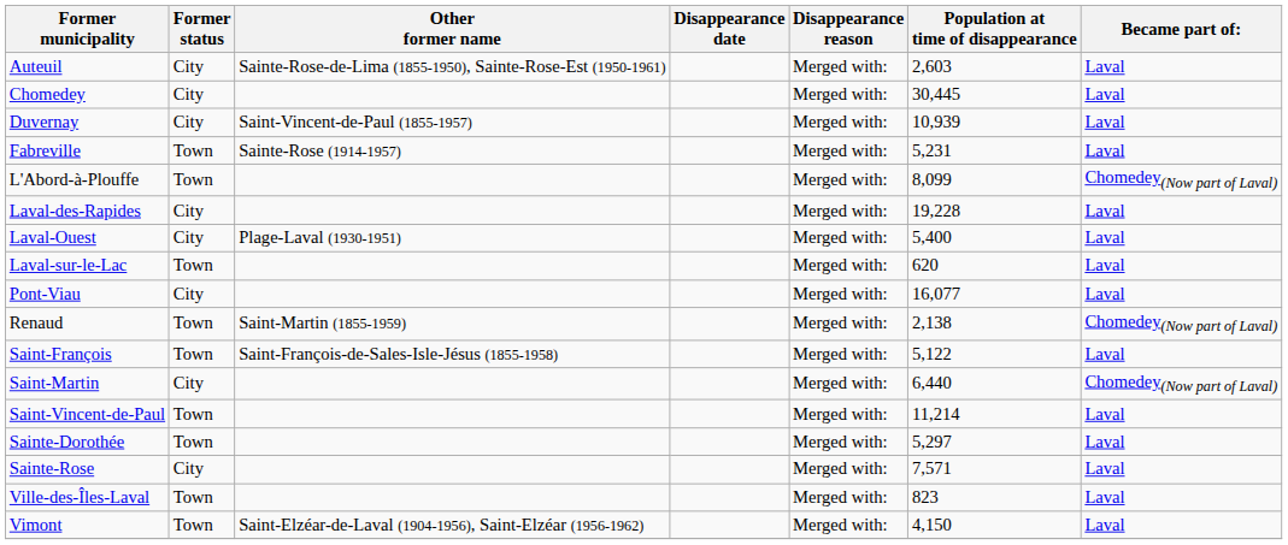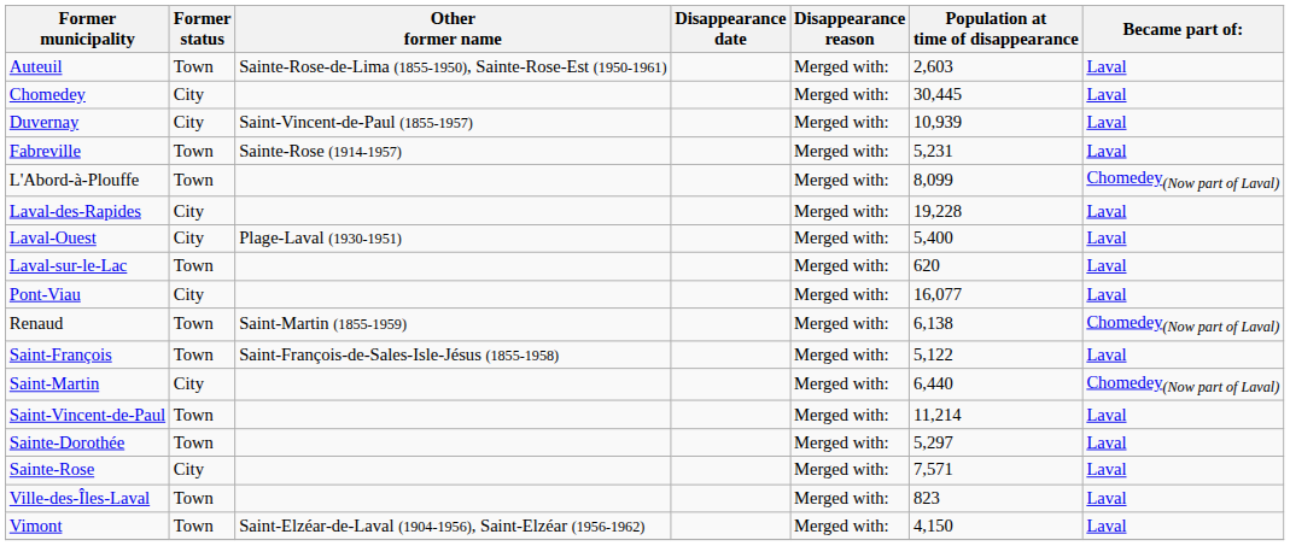 <table class="wikitable sortable">
 <tr>
 <th>Former<br>municipality</th>
 <th>Former<br>status</th>
 <th>Other<br>former name</th>
 <th>Disappearance<br>date</th>
 <th>Disappearance<br>reason</th>
 <th>Population at<br>time of disappearance</th>
 <th>Became part of:</th>
 </tr>
 <tr ->
 <td><a href='#'>Auteuil</a></td>
-<td>City</td>
+<td>Town</td>
 <td>Sainte-Rose-de-Lima <small>(1855-1950)</small>, Sainte-Rose-Est <small>(1950-1961)</small></td>
 <td></td>
 <td>Merged with:<br></td>
 <td>2,603</td>
 <td><a href='#'>Laval</a></td>
 </tr>
 <tr ->
 <td><a href='#'>Chomedey</a></td>
 <td>City</td>
 <td> </td>
 <td></td>
 <td>Merged with: <br></td>
 <td>30,445</td>
 <td><a href='#'>Laval</a></td>
 </tr>
 <tr ->
 <td><a href='#'>Duvernay</a></td>
 <td>City</td>
 <td>Saint-Vincent-de-Paul <small>(1855-1957)</small></td>
 <td></td>
 <td>Merged with: <br></td>
 <td>10,939</td>
 <td><a href='#'>Laval</a></td>
 </tr>
 <tr ->
 <td><a href='#'>Fabreville</a></td>
 <td>Town</td>
 <td>Sainte-Rose <small>(1914-1957)</small></td>
 <td></td>
 <td>Merged with: <br></td>
 <td>5,231</td>
 <td><a href='#'>Laval</a></td>
 </tr>
 <tr ->
 <td>L'Abord-à-Plouffe</td>
 <td>Town</td>
 <td> </td>
 <td></td>
 <td>Merged with: <br></td>
 <td>8,099</td>
 <td><a href='#'>Chomedey</a><sub><em>(Now part of Laval)</em></sub></td>
 </tr>
 <tr ->
 <td><a href='#'>Laval-des-Rapides</a></td>
 <td>City</td>
 <td> </td>
 <td></td>
 <td>Merged with: <br></td>
 <td>19,228</td>
 <td><a href='#'>Laval</a></td>
 </tr>
 <tr ->
 <td><a href='#'>Laval-Ouest</a></td>
 <td>City</td>
 <td>Plage-Laval <small>(1930-1951)</small></td>
 <td></td>
 <td>Merged with: <br></td>
 <td>5,400</td>
 <td><a href='#'>Laval</a></td>
 </tr>
 <tr ->
 <td><a href='#'>Laval-sur-le-Lac</a></td>
 <td>Town</td>
 <td> </td>
 <td></td>
 <td>Merged with: <br></td>
 <td>620</td>
 <td><a href='#'>Laval</a></td>
 </tr>
 <tr ->
 <td><a href='#'>Pont-Viau</a></td>
 <td>City</td>
 <td> </td>
 <td></td>
 <td>Merged with: <br></td>
 <td>16,077</td>
 <td><a href='#'>Laval</a></td>
 </tr>
 <tr ->
 <td>Renaud</td>
 <td>Town</td>
 <td>Saint-Martin <small>(1855-1959)</small></td>
 <td></td>
 <td>Merged with: <br></td>
-<td>2,138</td>
+<td>6,138</td>
 <td><a href='#'>Chomedey</a><sub><em>(Now part of Laval)</em></sub></td>
 </tr>
 <tr ->
 <td><a href='#'>Saint-François</a></td>
 <td>Town</td>
 <td>Saint-François-de-Sales-Isle-Jésus <small>(1855-1958)</small></td>
 <td></td>
 <td>Merged with: <br></td>
 <td>5,122</td>
 <td><a href='#'>Laval</a></td>
 </tr>
 <tr ->
 <td><a href='#'>Saint-Martin</a></td>
 <td>City</td>
 <td> </td>
 <td></td>
 <td>Merged with: <br></td>
 <td>6,440</td>
 <td><a href='#'>Chomedey</a><sub><em>(Now part of Laval)</em></sub></td>
 </tr>
 <tr ->
 <td><a href='#'>Saint-Vincent-de-Paul</a></td>
 <td>Town</td>
 <td> </td>
 <td></td>
 <td>Merged with: <br></td>
 <td>11,214</td>
 <td><a href='#'>Laval</a></td>
 </tr>
 <tr ->
 <td><a href='#'>Sainte-Dorothée</a></td>
 <td>Town</td>
 <td> </td>
 <td></td>
 <td>Merged with: <br></td>
 <td>5,297</td>
 <td><a href='#'>Laval</a></td>
 </tr>
 <tr ->
 <td><a href='#'>Sainte-Rose</a></td>
 <td>City</td>
 <td> </td>
 <td></td>
 <td>Merged with: <br></td>
 <td>7,571</td>
 <td><a href='#'>Laval</a></td>
 </tr>
 <tr ->
 <td><a href='#'>Ville-des-Îles-Laval</a></td>
 <td>Town</td>
 <td> </td>
 <td></td>
 <td>Merged with: <br></td>
 <td>823</td>
 <td><a href='#'>Laval</a></td>
 </tr>
 <tr ->
 <td><a href='#'>Vimont</a></td>
 <td>Town</td>
 <td>Saint-Elzéar-de-Laval <small>(1904-1956)</small>, Saint-Elzéar <small>(1956-1962)</small></td>
 <td></td>
 <td>Merged with: <br></td>
 <td>4,150</td>
 <td><a href='#'>Laval</a></td>
 </tr>
 <tr ->
 </tr>
 </table>
